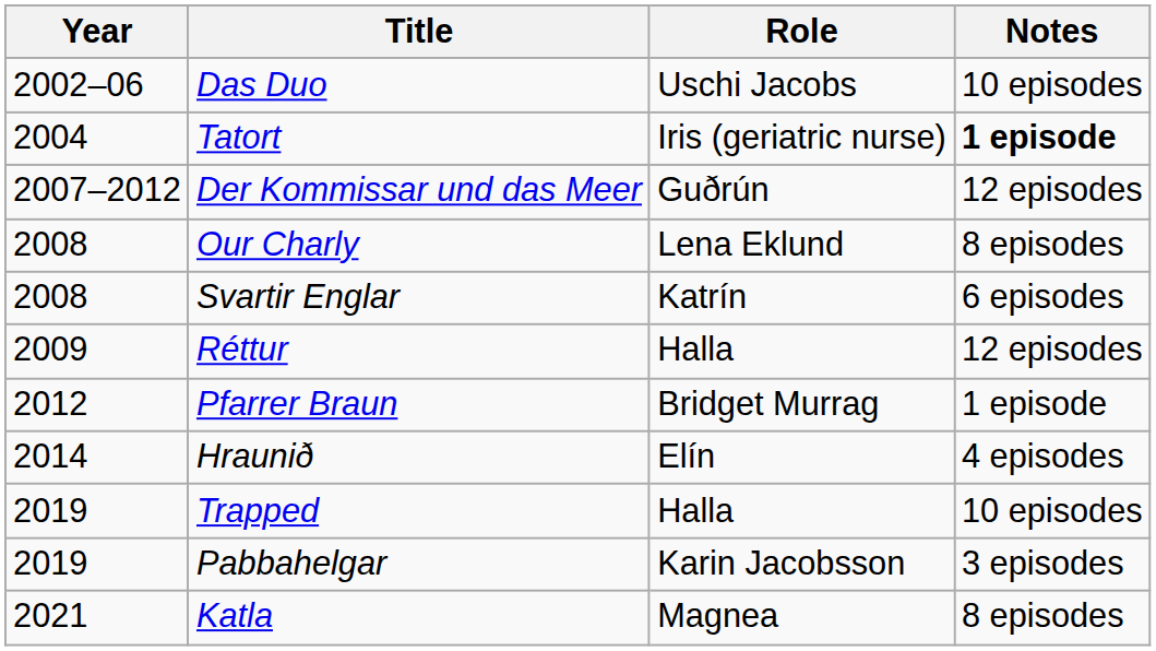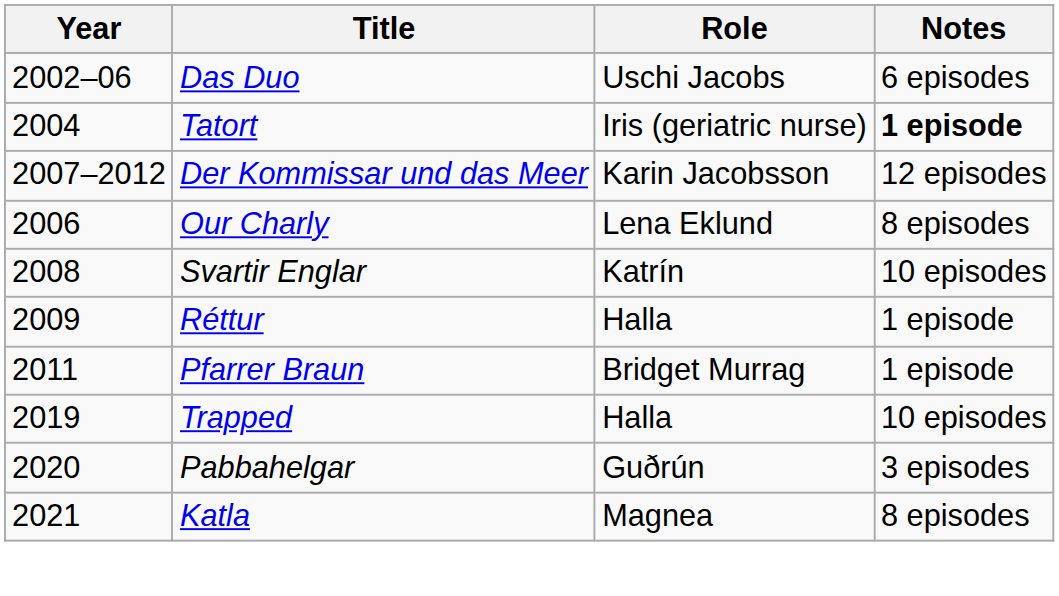 <table class="wikitable sortable">
 <tr>
 <th>Year</th>
 <th>Title</th>
 <th>Role</th>
 <th class="unsortable">Notes</th>
 </tr>
 <tr>
 <td>2002–06</td>
 <td><em><a href='#'>Das Duo</a></em></td>
 <td>Uschi Jacobs</td>
-<td>10 episodes</td>
+<td>6 episodes</td>
 </tr>
 <tr>
 <td>2004</td>
 <td><em><a href='#'>Tatort</a></em></td>
 <td>Iris (geriatric nurse)</td>
 <td><strong>1 episode</strong></td>
 </tr>
 <tr>
 <td>2007–2012</td>
 <td><em><a href='#'>Der Kommissar und das Meer</a></em></td>
-<td>Guðrún</td>
+<td>Karin Jacobsson</td>
 <td>12 episodes</td>
 </tr>
 <tr>
-<td>2008</td>
+<td>2006</td>
 <td><em><a href='#'>Our Charly</a></em></td>
 <td>Lena Eklund</td>
 <td>8 episodes</td>
 </tr>
 <tr>
 <td>2008</td>
 <td><em>Svartir Englar</em></td>
 <td>Katrín</td>
-<td>6 episodes</td>
+<td>10 episodes</td>
 </tr>
 <tr>
 <td>2009</td>
 <td><em><a href='#'>Réttur</a></em></td>
 <td>Halla</td>
-<td>12 episodes</td>
+<td>1 episode</td>
 </tr>
 <tr>
-<td>2012</td>
+<td>2011</td>
 <td><em><a href='#'>Pfarrer Braun</a></em></td>
 <td>Bridget Murrag</td>
 <td>1 episode</td>
-</tr>
-<tr>
-<td>2014</td>
-<td><em>Hraunið</em></td>
-<td>Elín</td>
-<td>4 episodes</td>
 </tr>
 <tr>
 <td>2019</td>
 <td><em><a href='#'>Trapped</a></em></td>
 <td>Halla</td>
 <td>10 episodes</td>
 </tr>
 <tr>
-<td>2019</td>
+<td>2020</td>
 <td><em>Pabbahelgar</em></td>
-<td>Karin Jacobsson</td>
+<td>Guðrún</td>
 <td>3 episodes</td>
 </tr>
 <tr>
 <td>2021</td>
 <td><em><a href='#'>Katla</a></em></td>
 <td>Magnea</td>
 <td>8 episodes</td>
 </tr>
 </table>
